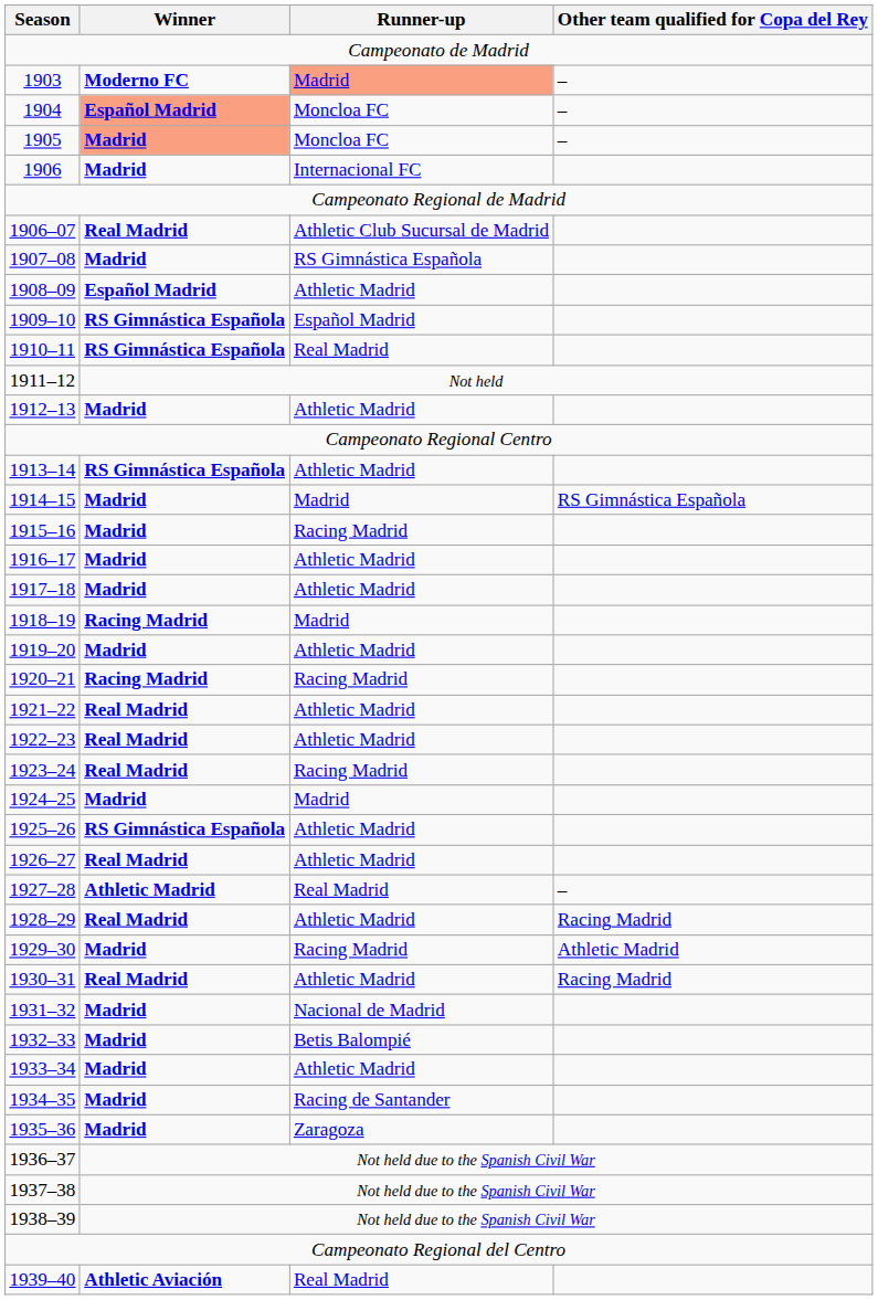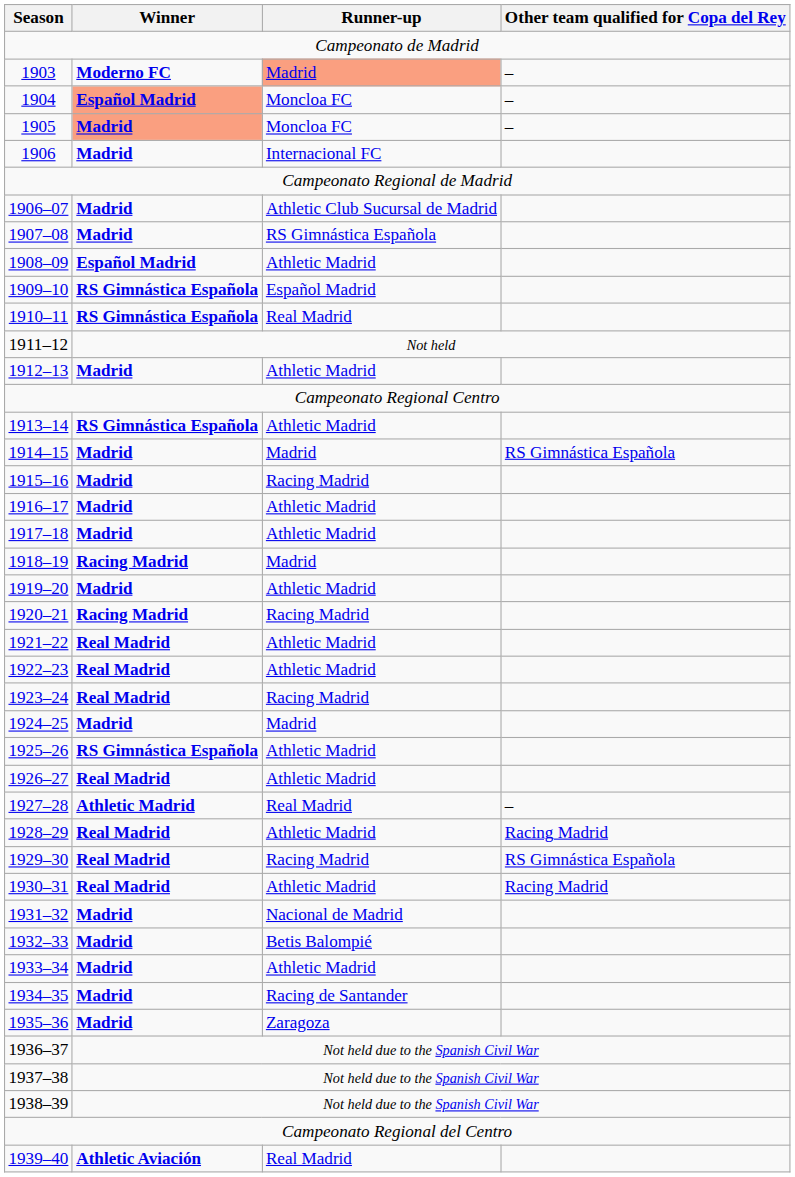 <table class="wikitable sortable">
 <tr>
 <th>Season</th>
 <th>Winner</th>
 <th>Runner-up</th>
 <th>Other team qualified for <a href='#'>Copa del Rey</a></th>
 </tr>
 <tr>
 <td align=center colspan=4><em>Campeonato de Madrid</em></td>
 </tr>
 <tr>
 <td style="text-align:center;"><a href='#'>1903</a></td>
 <td><strong><a href='#'>Moderno FC</a></strong></td>
 <td style="background-color:#fa9f80"><a href='#'>Madrid</a></td>
 <td><em>–</em></td>
 </tr>
 <tr>
 <td style="text-align:center;"><a href='#'>1904</a></td>
 <td style="background-color:#fa9f80"><strong><a href='#'>Español Madrid</a></strong></td>
 <td><a href='#'>Moncloa FC</a></td>
 <td><em>–</em></td>
 </tr>
 <tr>
 <td style="text-align:center;"><a href='#'>1905</a></td>
 <td style="background-color:#fa9f80"><strong><a href='#'>Madrid</a></strong></td>
 <td><a href='#'>Moncloa FC</a></td>
 <td><em>–</em></td>
 </tr>
 <tr>
 <td style="text-align:center;"><a href='#'>1906</a></td>
 <td><strong><a href='#'>Madrid</a></strong></td>
 <td><a href='#'>Internacional FC</a></td>
 <td></td>
 </tr>
 <tr>
 <td align=center colspan=4><em>Campeonato Regional de Madrid</em></td>
 </tr>
 <tr>
 <td style="text-align:center;"><a href='#'>1906–07</a></td>
-<td><strong><a href='#'>Real Madrid</a></strong></td>
+<td><strong><a href='#'>Madrid</a></strong></td>
 <td><a href='#'>Athletic Club Sucursal de Madrid</a></td>
 <td></td>
 </tr>
 <tr>
 <td style="text-align:center;"><a href='#'>1907–08</a></td>
 <td><strong><a href='#'>Madrid</a></strong></td>
 <td><a href='#'>RS Gimnástica Española</a></td>
 <td></td>
 </tr>
 <tr>
 <td style="text-align:center;"><a href='#'>1908–09</a></td>
 <td><strong><a href='#'>Español Madrid</a></strong></td>
 <td><a href='#'>Athletic Madrid</a></td>
 <td></td>
 </tr>
 <tr>
 <td style="text-align:center;"><a href='#'>1909–10</a></td>
 <td><strong><a href='#'>RS Gimnástica Española</a></strong></td>
 <td><a href='#'>Español Madrid</a></td>
 <td></td>
 </tr>
 <tr>
 <td style="text-align:center;"><a href='#'>1910–11</a></td>
 <td><strong><a href='#'>RS Gimnástica Española</a></strong></td>
 <td><a href='#'>Real Madrid</a></td>
 <td></td>
 </tr>
 <tr>
 <td style="text-align:center;">1911–12</td>
 <td align=center colspan=3><em><small>Not held</small></em></td>
 </tr>
 <tr>
 <td style="text-align:center;"><a href='#'>1912–13</a></td>
 <td><strong><a href='#'>Madrid</a></strong></td>
 <td><a href='#'>Athletic Madrid</a></td>
 <td></td>
 </tr>
 <tr>
 <td align=center colspan=4><em>Campeonato Regional Centro</em></td>
 </tr>
 <tr>
 <td style="text-align:center;"><a href='#'>1913–14</a></td>
 <td><strong><a href='#'>RS Gimnástica Española</a></strong></td>
 <td><a href='#'>Athletic Madrid</a></td>
 <td></td>
 </tr>
 <tr>
 <td style="text-align:center;"><a href='#'>1914–15</a></td>
 <td><strong><a href='#'>Madrid</a></strong></td>
 <td><a href='#'>Madrid</a></td>
 <td><a href='#'>RS Gimnástica Española</a></td>
 </tr>
 <tr>
 <td style="text-align:center;"><a href='#'>1915–16</a></td>
 <td><strong><a href='#'>Madrid</a></strong></td>
 <td><a href='#'>Racing Madrid</a></td>
 <td></td>
 </tr>
 <tr>
 <td style="text-align:center;"><a href='#'>1916–17</a></td>
 <td><strong><a href='#'>Madrid</a></strong></td>
 <td><a href='#'>Athletic Madrid</a></td>
 <td></td>
 </tr>
 <tr>
 <td style="text-align:center;"><a href='#'>1917–18</a></td>
 <td><strong><a href='#'>Madrid</a></strong></td>
 <td><a href='#'>Athletic Madrid</a></td>
 <td></td>
 </tr>
 <tr>
 <td style="text-align:center;"><a href='#'>1918–19</a></td>
 <td><strong><a href='#'>Racing Madrid</a></strong></td>
 <td><a href='#'>Madrid</a></td>
 <td></td>
 </tr>
 <tr>
 <td style="text-align:center;"><a href='#'>1919–20</a></td>
 <td><strong><a href='#'>Madrid</a></strong></td>
 <td><a href='#'>Athletic Madrid</a></td>
 <td></td>
 </tr>
 <tr>
 <td style="text-align:center;"><a href='#'>1920–21</a></td>
 <td><strong><a href='#'>Racing Madrid</a></strong></td>
 <td><a href='#'>Racing Madrid</a></td>
 <td></td>
 </tr>
 <tr>
 <td style="text-align:center;"><a href='#'>1921–22</a></td>
 <td><strong><a href='#'>Real Madrid</a></strong></td>
 <td><a href='#'>Athletic Madrid</a></td>
 <td></td>
 </tr>
 <tr>
 <td style="text-align:center;"><a href='#'>1922–23</a></td>
 <td><strong><a href='#'>Real Madrid</a></strong></td>
 <td><a href='#'>Athletic Madrid</a></td>
 <td></td>
 </tr>
 <tr>
 <td style="text-align:center;"><a href='#'>1923–24</a></td>
 <td><strong><a href='#'>Real Madrid</a></strong></td>
 <td><a href='#'>Racing Madrid</a></td>
 <td></td>
 </tr>
 <tr>
 <td style="text-align:center;"><a href='#'>1924–25</a></td>
 <td><strong><a href='#'>Madrid</a></strong></td>
 <td><a href='#'>Madrid</a></td>
 <td></td>
 </tr>
 <tr>
 <td style="text-align:center;"><a href='#'>1925–26</a></td>
 <td><strong><a href='#'>RS Gimnástica Española</a></strong></td>
 <td><a href='#'>Athletic Madrid</a></td>
 <td></td>
 </tr>
 <tr>
 <td style="text-align:center;"><a href='#'>1926–27</a></td>
 <td><strong><a href='#'>Real Madrid</a></strong></td>
 <td><a href='#'>Athletic Madrid</a></td>
 <td></td>
 </tr>
 <tr>
 <td style="text-align:center;"><a href='#'>1927–28</a></td>
 <td><strong><a href='#'>Athletic Madrid</a></strong></td>
 <td><a href='#'>Real Madrid</a></td>
 <td><em>–</em></td>
 </tr>
 <tr>
 <td style="text-align:center;"><a href='#'>1928–29</a></td>
 <td><strong><a href='#'>Real Madrid</a></strong></td>
 <td><a href='#'>Athletic Madrid</a></td>
 <td><a href='#'>Racing Madrid</a></td>
 </tr>
 <tr>
 <td style="text-align:center;"><a href='#'>1929–30</a></td>
-<td><strong><a href='#'>Madrid</a></strong></td>
+<td><strong><a href='#'>Real Madrid</a></strong></td>
 <td><a href='#'>Racing Madrid</a></td>
-<td><a href='#'>Athletic Madrid</a></td>
+<td><a href='#'>RS Gimnástica Española</a></td>
 </tr>
 <tr>
 <td style="text-align:center;"><a href='#'>1930–31</a></td>
 <td><strong><a href='#'>Real Madrid</a></strong></td>
 <td><a href='#'>Athletic Madrid</a></td>
 <td><a href='#'>Racing Madrid</a></td>
 </tr>
 <tr>
 <td style="text-align:center;"><a href='#'>1931–32</a></td>
 <td><strong><a href='#'>Madrid</a></strong></td>
 <td><a href='#'>Nacional de Madrid</a></td>
 <td></td>
 </tr>
 <tr>
 <td style="text-align:center;"><a href='#'>1932–33</a></td>
 <td><strong><a href='#'>Madrid</a></strong></td>
 <td><a href='#'>Betis Balompié</a></td>
 <td></td>
 </tr>
 <tr>
 <td style="text-align:center;"><a href='#'>1933–34</a></td>
 <td><strong><a href='#'>Madrid</a></strong></td>
 <td><a href='#'>Athletic Madrid</a></td>
 <td></td>
 </tr>
 <tr>
 <td style="text-align:center;"><a href='#'>1934–35</a></td>
 <td><strong><a href='#'>Madrid</a></strong></td>
 <td><a href='#'>Racing de Santander</a></td>
 <td></td>
 </tr>
 <tr>
 <td style="text-align:center;"><a href='#'>1935–36</a></td>
 <td><strong><a href='#'>Madrid</a></strong></td>
 <td><a href='#'>Zaragoza</a></td>
 <td></td>
 </tr>
 <tr>
 <td style="text-align:center;">1936–37</td>
 <td align=center colspan=3><em><small>Not held due to the <a href='#'>Spanish Civil War</a></small></em></td>
 </tr>
 <tr>
 <td style="text-align:center;">1937–38</td>
 <td align=center colspan=3><em><small>Not held due to the <a href='#'>Spanish Civil War</a></small></em></td>
 </tr>
 <tr>
 <td style="text-align:center;">1938–39</td>
 <td align=center colspan=3><em><small>Not held due to the <a href='#'>Spanish Civil War</a></small></em></td>
 </tr>
 <tr>
 <td align=center colspan=4><em>Campeonato Regional del Centro</em></td>
 </tr>
 <tr>
 <td style="text-align:center;"><a href='#'>1939–40</a></td>
 <td><strong><a href='#'>Athletic Aviación</a></strong></td>
 <td><a href='#'>Real Madrid</a></td>
 <td></td>
 </tr>
 </table>
